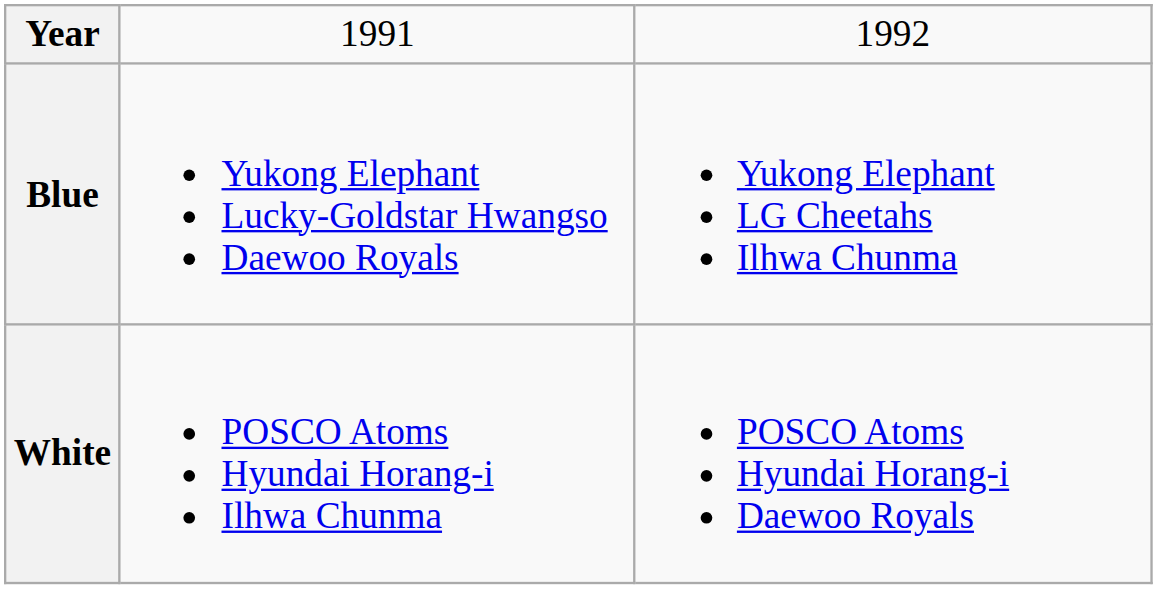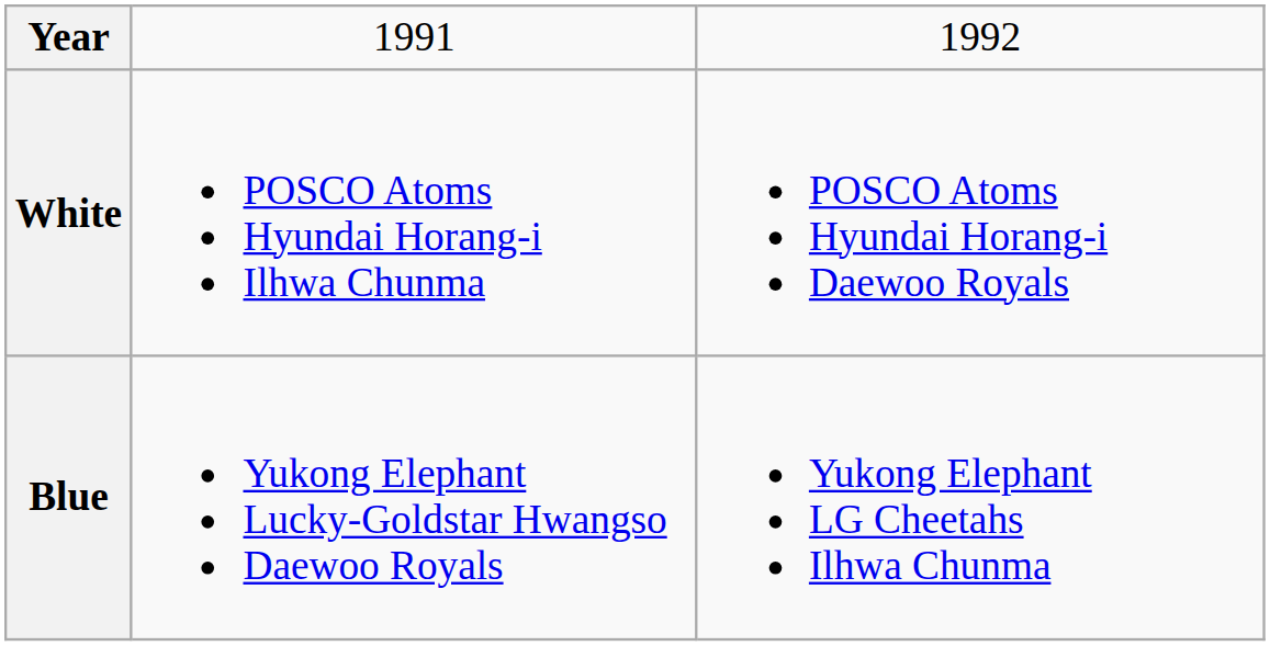 <table class="wikitable">
 <tr>
 <th width="10%">Year</th>
 <td width="45%" align="center">1991</td>
 <td width="45%" align="center">1992</td>
 </tr>
 <tr>
+<th>White</th>
+<td><br><ul><li><a href='#'>POSCO Atoms</a></li><li><a href='#'>Hyundai Horang-i</a></li><li><a href='#'>Ilhwa Chunma</a></li></ul></td>
+<td><br><ul><li><a href='#'>POSCO Atoms</a></li><li><a href='#'>Hyundai Horang-i</a></li><li><a href='#'>Daewoo Royals</a></li></ul></td>
+</tr>
+<tr>
 <th>Blue</th>
 <td><br><ul><li><a href='#'>Yukong Elephant</a></li><li><a href='#'>Lucky-Goldstar Hwangso</a></li><li><a href='#'>Daewoo Royals</a></li></ul></td>
 <td><br><ul><li><a href='#'>Yukong Elephant</a></li><li><a href='#'>LG Cheetahs</a></li><li><a href='#'>Ilhwa Chunma</a></li></ul></td>
 </tr>
-<tr>
-<th>White</th>
-<td><br><ul><li><a href='#'>POSCO Atoms</a></li><li><a href='#'>Hyundai Horang-i</a></li><li><a href='#'>Ilhwa Chunma</a></li></ul></td>
-<td><br><ul><li><a href='#'>POSCO Atoms</a></li><li><a href='#'>Hyundai Horang-i</a></li><li><a href='#'>Daewoo Royals</a></li></ul></td>
-</tr>
 </table>
